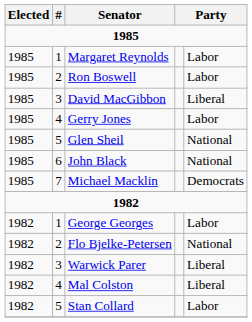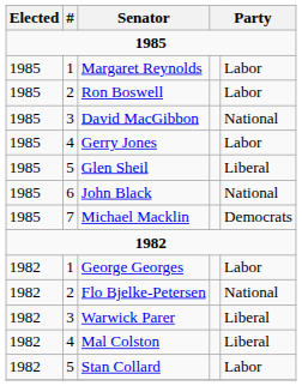 <table class="wikitable" style="float: right;">
 <tr>
 <th>Elected</th>
 <th>#</th>
 <th>Senator</th>
 <th colspan="2">Party</th>
 </tr>
 <tr>
 <td style="text-align:center;" colspan="5"><strong>1985</strong></td>
 </tr>
 <tr>
 <td>1985</td>
 <td>1</td>
 <td><a href='#'>Margaret Reynolds</a></td>
 <td> </td>
 <td>Labor</td>
 </tr>
 <tr>
 <td>1985</td>
 <td>2</td>
 <td><a href='#'>Ron Boswell</a></td>
 <td> </td>
 <td>Labor</td>
 </tr>
 <tr>
 <td>1985</td>
 <td>3</td>
 <td><a href='#'>David MacGibbon</a></td>
 <td> </td>
-<td>Liberal</td>
+<td>National</td>
 </tr>
 <tr>
 <td>1985</td>
 <td>4</td>
 <td><a href='#'>Gerry Jones</a></td>
 <td> </td>
 <td>Labor</td>
 </tr>
 <tr>
 <td>1985</td>
 <td>5</td>
 <td><a href='#'>Glen Sheil</a></td>
 <td> </td>
-<td>National</td>
+<td>Liberal</td>
 </tr>
 <tr>
 <td>1985</td>
 <td>6</td>
 <td><a href='#'>John Black</a></td>
 <td> </td>
 <td>National</td>
 </tr>
 <tr>
 <td>1985</td>
 <td>7</td>
 <td><a href='#'>Michael Macklin</a></td>
 <td> </td>
 <td>Democrats</td>
 </tr>
 <tr>
 <td style="text-align:center;" colspan="5"><strong>1982</strong></td>
 </tr>
 <tr>
 <td>1982</td>
 <td>1</td>
 <td><a href='#'>George Georges</a></td>
 <td> </td>
 <td>Labor</td>
 </tr>
 <tr>
 <td>1982</td>
 <td>2</td>
 <td><a href='#'>Flo Bjelke-Petersen</a></td>
 <td> </td>
 <td>National</td>
 </tr>
 <tr>
 <td>1982</td>
 <td>3</td>
 <td><a href='#'>Warwick Parer</a></td>
 <td> </td>
 <td>Liberal</td>
 </tr>
 <tr>
 <td>1982</td>
 <td>4</td>
 <td><a href='#'>Mal Colston</a></td>
 <td> </td>
 <td>Liberal</td>
 </tr>
 <tr>
 <td>1982</td>
 <td>5</td>
 <td><a href='#'>Stan Collard</a></td>
 <td> </td>
 <td>Labor</td>
 </tr>
 <tr>
 </tr>
 </table>
